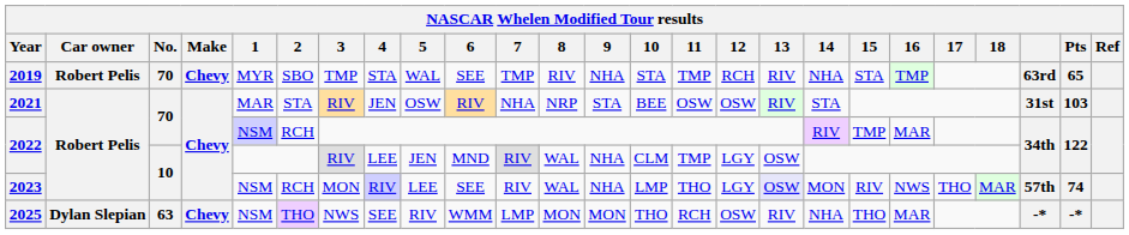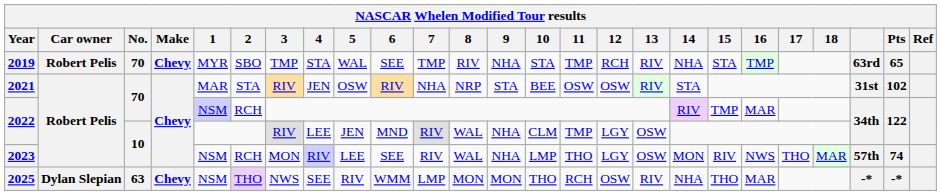 <table class="wikitable" style="text-align:center; font-size:75%">
 <tr>
 <th colspan=38><a href='#'>NASCAR</a> <a href='#'>Whelen Modified Tour</a> results</th>
 </tr>
 <tr>
 <th>Year</th>
 <th>Car owner</th>
 <th>No.</th>
 <th>Make</th>
 <th>1</th>
 <th>2</th>
 <th>3</th>
 <th>4</th>
 <th>5</th>
 <th>6</th>
 <th>7</th>
 <th>8</th>
 <th>9</th>
 <th>10</th>
 <th>11</th>
 <th>12</th>
 <th>13</th>
 <th>14</th>
 <th>15</th>
 <th>16</th>
 <th>17</th>
 <th>18</th>
 <th></th>
 <th>Pts</th>
 <th>Ref</th>
 </tr>
 <tr>
 <th><a href='#'>2019</a></th>
 <th>Robert Pelis</th>
 <th>70</th>
 <th><a href='#'>Chevy</a></th>
 <td><a href='#'>MYR</a></td>
 <td><a href='#'>SBO</a></td>
 <td><a href='#'>TMP</a></td>
 <td><a href='#'>STA</a></td>
 <td><a href='#'>WAL</a></td>
 <td><a href='#'>SEE</a></td>
 <td><a href='#'>TMP</a></td>
 <td><a href='#'>RIV</a></td>
 <td><a href='#'>NHA</a></td>
 <td><a href='#'>STA</a></td>
 <td><a href='#'>TMP</a></td>
 <td><a href='#'>RCH</a></td>
 <td><a href='#'>RIV</a></td>
 <td><a href='#'>NHA</a></td>
 <td><a href='#'>STA</a></td>
 <td style="background:#DFFFDF;"><a href='#'>TMP</a><br></td>
 <td colspan=2></td>
 <th>63rd</th>
 <th>65</th>
 <th></th>
 </tr>
 <tr>
 <th><a href='#'>2021</a></th>
 <th rowspan=4>Robert Pelis</th>
 <th rowspan=2>70</th>
 <th rowspan=4><a href='#'>Chevy</a></th>
 <td><a href='#'>MAR</a></td>
 <td><a href='#'>STA</a></td>
 <td style="background:#FFDF9F;"><a href='#'>RIV</a><br></td>
 <td><a href='#'>JEN</a></td>
 <td><a href='#'>OSW</a></td>
 <td style="background:#FFDF9F;"><a href='#'>RIV</a><br></td>
 <td><a href='#'>NHA</a></td>
 <td><a href='#'>NRP</a></td>
 <td><a href='#'>STA</a></td>
 <td><a href='#'>BEE</a></td>
 <td><a href='#'>OSW</a></td>
 <td><a href='#'>OSW</a></td>
 <td style="background:#DFFFDF;"><a href='#'>RIV</a><br></td>
 <td><a href='#'>STA</a></td>
 <td colspan=4></td>
 <th>31st</th>
-<th>103</th>
+<th>102</th>
 <th></th>
 </tr>
 <tr>
 <th rowspan=2><a href='#'>2022</a></th>
 <td style="background:#CFCFFF;"><a href='#'>NSM</a><br></td>
 <td><a href='#'>RCH</a></td>
 <td colspan=11></td>
 <td style="background:#EFCFFF;"><a href='#'>RIV</a><br></td>
 <td><a href='#'>TMP</a></td>
 <td><a href='#'>MAR</a></td>
 <td colspan=2></td>
 <th rowspan=2>34th</th>
 <th rowspan=2>122</th>
 <th rowspan=2></th>
 </tr>
 <tr>
 <th rowspan=2>10</th>
 <td colspan=2></td>
 <td style="background:#DFDFDF;"><a href='#'>RIV</a><br></td>
 <td><a href='#'>LEE</a></td>
 <td><a href='#'>JEN</a></td>
 <td><a href='#'>MND</a></td>
 <td style="background:#DFDFDF;"><a href='#'>RIV</a><br></td>
 <td><a href='#'>WAL</a></td>
 <td><a href='#'>NHA</a></td>
 <td><a href='#'>CLM</a></td>
 <td><a href='#'>TMP</a></td>
 <td><a href='#'>LGY</a></td>
 <td><a href='#'>OSW</a></td>
 <td colspan=5></td>
 </tr>
 <tr>
 <th><a href='#'>2023</a></th>
 <td><a href='#'>NSM</a></td>
 <td><a href='#'>RCH</a></td>
 <td><a href='#'>MON</a></td>
 <td style="background:#CFCFFF;"><a href='#'>RIV</a><br></td>
 <td><a href='#'>LEE</a></td>
 <td><a href='#'>SEE</a></td>
 <td><a href='#'>RIV</a></td>
 <td><a href='#'>WAL</a></td>
 <td><a href='#'>NHA</a></td>
 <td><a href='#'>LMP</a></td>
 <td><a href='#'>THO</a></td>
 <td><a href='#'>LGY</a></td>
-<td style="background: lavender;"><a href='#'>OSW</a></td>
+<td><a href='#'>OSW</a></td>
 <td><a href='#'>MON</a></td>
 <td><a href='#'>RIV</a></td>
 <td><a href='#'>NWS</a></td>
 <td><a href='#'>THO</a></td>
 <td style="background:#DFFFDF;"><a href='#'>MAR</a><br></td>
 <th>57th</th>
 <th>74</th>
 <th></th>
 </tr>
 <tr>
 <th><a href='#'>2025</a></th>
 <th>Dylan Slepian</th>
 <th>63</th>
 <th><a href='#'>Chevy</a></th>
 <td><a href='#'>NSM</a></td>
 <td style="background:#EFCFFF;"><a href='#'>THO</a><br></td>
 <td><a href='#'>NWS</a></td>
 <td><a href='#'>SEE</a></td>
 <td><a href='#'>RIV</a></td>
 <td><a href='#'>WMM</a></td>
 <td><a href='#'>LMP</a></td>
 <td><a href='#'>MON</a></td>
 <td><a href='#'>MON</a></td>
 <td><a href='#'>THO</a></td>
 <td><a href='#'>RCH</a></td>
 <td><a href='#'>OSW</a></td>
 <td><a href='#'>RIV</a></td>
 <td><a href='#'>NHA</a></td>
 <td><a href='#'>THO</a></td>
 <td><a href='#'>MAR</a></td>
 <td colspan=2></td>
 <th>-*</th>
 <th>-*</th>
 <th></th>
 </tr>
 </table>
